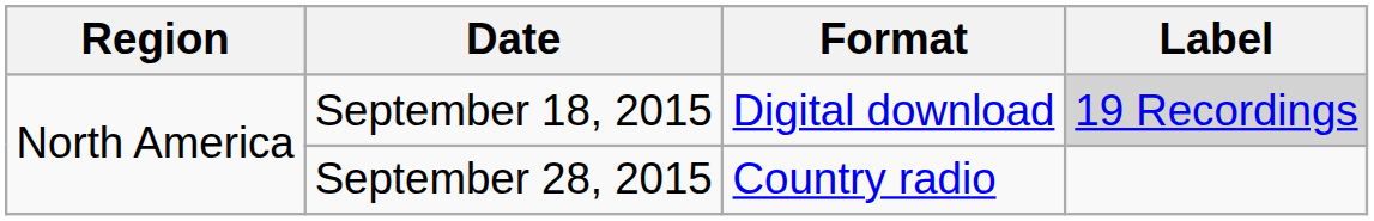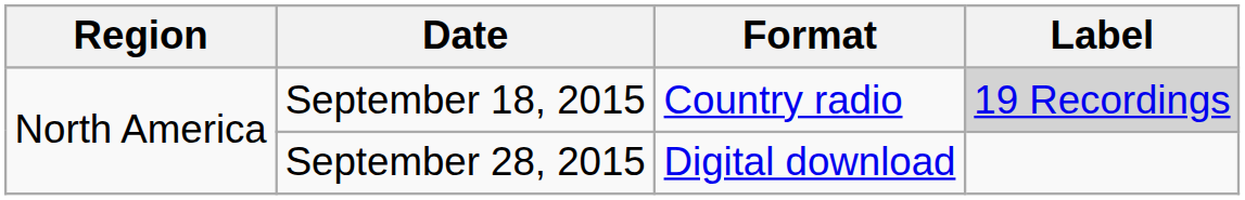 <table class="wikitable plainrowheaders">
 <tr>
 <th>Region</th>
 <th>Date</th>
 <th>Format</th>
 <th>Label</th>
 </tr>
 <tr>
 <td rowspan="2">North America</td>
 <td>September 18, 2015</td>
-<td><a href='#'>Digital download</a></td>
+<td><a href='#'>Country radio</a></td>
 <td style="background: lightgrey;"><a href='#'>19 Recordings</a></td>
 </tr>
 <tr>
 <td>September 28, 2015</td>
-<td><a href='#'>Country radio</a></td>
+<td><a href='#'>Digital download</a></td>
 <td></td>
 </tr>
 </table>
